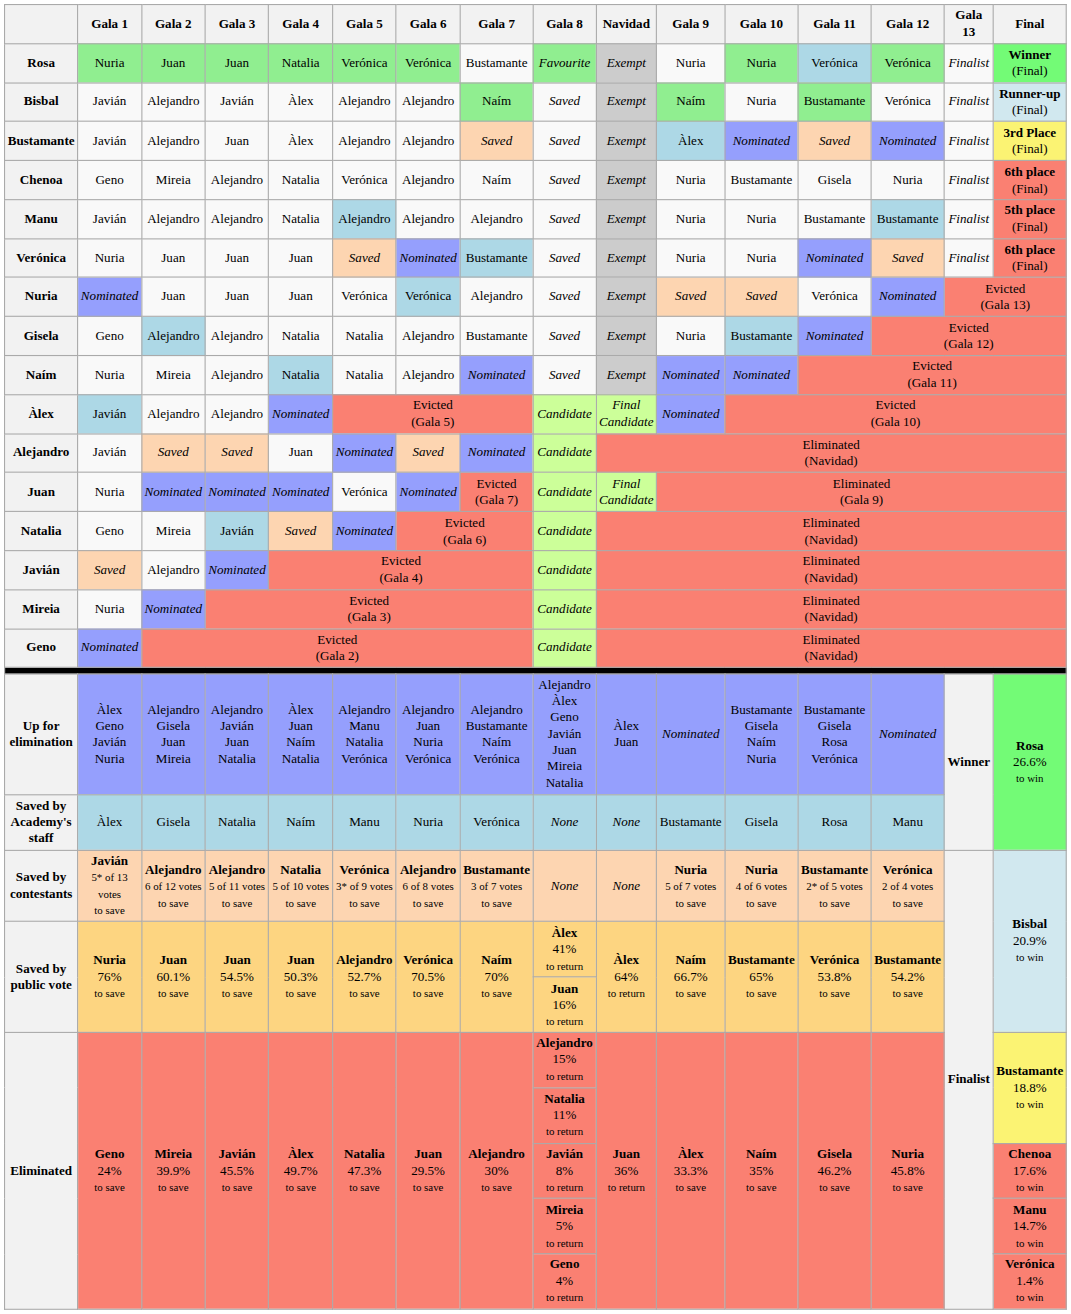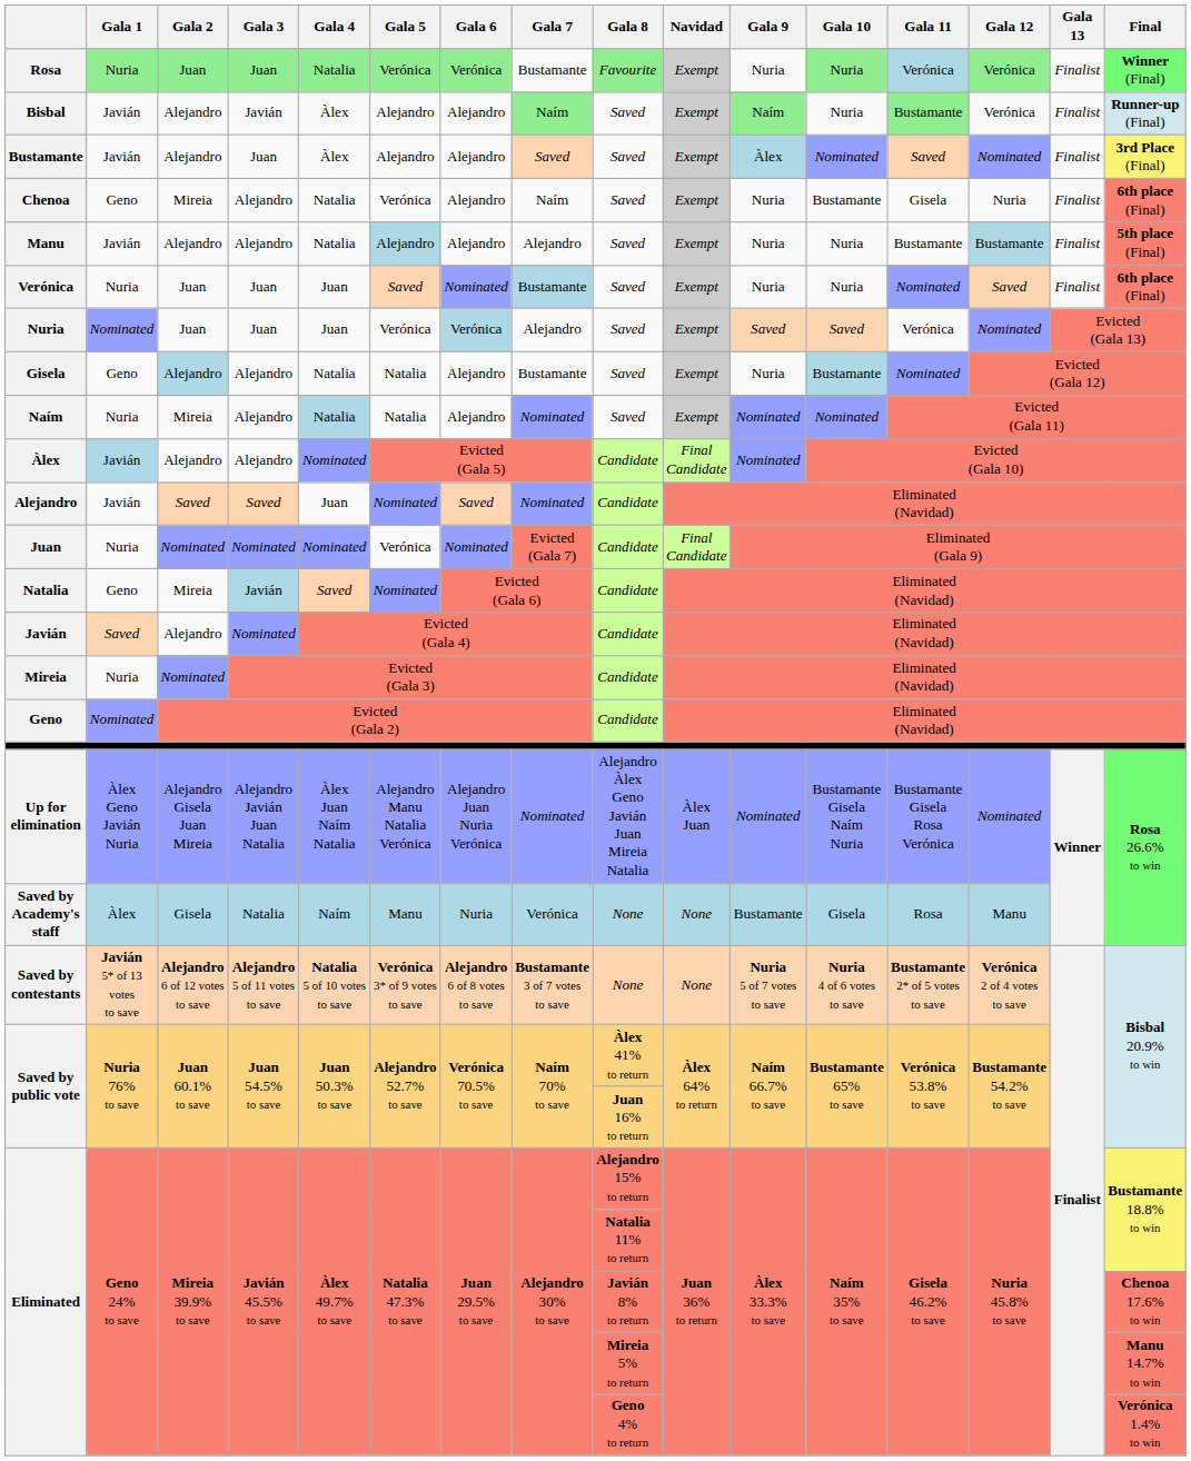 <table class="wikitable" style="text-align:center; font-size:75%; line-height:15px;">
 <tr>
 <th scope="col"></th>
 <th scope="col">Gala 1</th>
 <th scope="col">Gala 2</th>
 <th scope="col">Gala 3</th>
 <th scope="col">Gala 4</th>
 <th scope="col">Gala 5</th>
 <th scope="col">Gala 6</th>
 <th scope="col">Gala 7</th>
 <th scope="col">Gala 8</th>
 <th scope="col">Navidad</th>
 <th scope="col">Gala 9</th>
 <th scope="col">Gala 10</th>
 <th scope="col">Gala 11</th>
 <th scope="col">Gala 12</th>
 <th scope="col">Gala 13</th>
 <th scope="col">Final</th>
 </tr>
 <tr>
 <th scope="row">Rosa</th>
 <td bgcolor="lightgreen">Nuria</td>
 <td bgcolor="lightgreen">Juan</td>
 <td bgcolor="lightgreen">Juan</td>
 <td bgcolor="lightgreen">Natalia</td>
 <td bgcolor="lightgreen">Verónica</td>
 <td bgcolor="lightgreen">Verónica</td>
 <td>Bustamante</td>
 <td bgcolor="lightgreen"><em>Favourite</em></td>
 <td style="background:#CCCCCC;"><em>Exempt</em></td>
 <td>Nuria</td>
 <td bgcolor="lightgreen">Nuria</td>
 <td bgcolor="lightblue">Verónica</td>
 <td bgcolor="lightgreen">Verónica</td>
 <td><em>Finalist</em></td>
 <td style="background-color: rgb(115, 251, 118);"><strong>Winner</strong><br>(Final)</td>
 </tr>
 <tr>
 <th scope="row">Bisbal</th>
 <td>Javián</td>
 <td>Alejandro</td>
 <td>Javián</td>
 <td>Àlex</td>
 <td>Alejandro</td>
 <td>Alejandro</td>
 <td bgcolor="lightgreen">Naím</td>
 <td><em>Saved</em></td>
 <td style="background:#CCCCCC;"><em>Exempt</em></td>
 <td bgcolor="lightgreen">Naím</td>
 <td>Nuria</td>
 <td bgcolor="lightgreen">Bustamante</td>
 <td>Verónica</td>
 <td><em>Finalist</em></td>
 <td style="background-color: rgb(209, 232, 239);"><strong>Runner-up</strong><br>(Final)</td>
 </tr>
 <tr>
 <th scope="row">Bustamante</th>
 <td>Javián</td>
 <td>Alejandro</td>
 <td>Juan</td>
 <td>Àlex</td>
 <td>Alejandro</td>
 <td>Alejandro</td>
 <td bgcolor="#fdd5b1"><em>Saved</em></td>
 <td><em>Saved</em></td>
 <td style="background:#CCCCCC;"><em>Exempt</em></td>
 <td bgcolor="lightblue">Àlex</td>
 <td style="background: rgb(149, 159, 253);"><em>Nominated</em></td>
 <td bgcolor="#fdd5b1"><em>Saved</em></td>
 <td style="background: rgb(149, 159, 253);"><em>Nominated</em></td>
 <td><em>Finalist</em></td>
 <td style="background-color: rgb(251, 243, 115);"><strong>3rd Place</strong><br>(Final)</td>
 </tr>
 <tr>
 <th scope="row">Chenoa</th>
 <td>Geno</td>
 <td>Mireia</td>
 <td>Alejandro</td>
 <td>Natalia</td>
 <td>Verónica</td>
 <td>Alejandro</td>
 <td>Naím</td>
 <td><em>Saved</em></td>
 <td style="background:#CCCCCC;"><em>Exempt</em></td>
 <td>Nuria</td>
 <td>Bustamante</td>
 <td>Gisela</td>
 <td>Nuria</td>
 <td><em>Finalist</em></td>
 <td style="background-color: salmon;"><strong>6th place</strong><br>(Final)</td>
 </tr>
 <tr>
 <th scope="row">Manu</th>
 <td>Javián</td>
 <td>Alejandro</td>
 <td>Alejandro</td>
 <td>Natalia</td>
 <td bgcolor="lightblue">Alejandro</td>
 <td>Alejandro</td>
 <td>Alejandro</td>
 <td><em>Saved</em></td>
 <td style="background:#CCCCCC;"><em>Exempt</em></td>
 <td>Nuria</td>
 <td>Nuria</td>
 <td>Bustamante</td>
 <td bgcolor="lightblue">Bustamante</td>
 <td><em>Finalist</em></td>
 <td style="background-color: salmon;"><strong>5th place</strong><br>(Final)</td>
 </tr>
 <tr>
 <th scope="row">Verónica</th>
 <td>Nuria</td>
 <td>Juan</td>
 <td>Juan</td>
 <td>Juan</td>
 <td bgcolor="#fdd5b1"><em>Saved</em></td>
 <td style="background: rgb(149, 159, 253);"><em>Nominated</em></td>
 <td bgcolor="lightblue">Bustamante</td>
 <td><em>Saved</em></td>
 <td style="background:#CCCCCC;"><em>Exempt</em></td>
 <td>Nuria</td>
 <td>Nuria</td>
 <td style="background: rgb(149, 159, 253);"><em>Nominated</em></td>
 <td bgcolor="#fdd5b1"><em>Saved</em></td>
 <td><em>Finalist</em></td>
 <td style="background-color: salmon;"><strong>6th place</strong><br>(Final)</td>
 </tr>
 <tr>
 <th scope="row">Nuria</th>
 <td style="background: rgb(149, 159, 253);"><em>Nominated</em></td>
 <td>Juan</td>
 <td>Juan</td>
 <td>Juan</td>
 <td>Verónica</td>
 <td bgcolor="lightblue">Verónica</td>
 <td>Alejandro</td>
 <td><em>Saved</em></td>
 <td style="background:#CCCCCC;"><em>Exempt</em></td>
 <td bgcolor="#fdd5b1"><em>Saved</em></td>
 <td bgcolor="#fdd5b1"><em>Saved</em></td>
 <td>Verónica</td>
 <td style="background: rgb(149, 159, 253);"><em>Nominated</em></td>
 <td colspan="2" style="background: salmon;">Evicted<br>(Gala 13)</td>
 </tr>
 <tr>
 <th scope="row">Gisela</th>
 <td>Geno</td>
 <td bgcolor="lightblue">Alejandro</td>
 <td>Alejandro</td>
 <td>Natalia</td>
 <td>Natalia</td>
 <td>Alejandro</td>
 <td>Bustamante</td>
 <td><em>Saved</em></td>
 <td style="background:#CCCCCC;"><em>Exempt</em></td>
 <td>Nuria</td>
 <td bgcolor="lightblue">Bustamante</td>
 <td style="background: rgb(149, 159, 253);"><em>Nominated</em></td>
 <td colspan="3" style="background: salmon;">Evicted<br>(Gala 12)</td>
 </tr>
 <tr>
 <th scope="row">Naím</th>
 <td>Nuria</td>
 <td>Mireia</td>
 <td>Alejandro</td>
 <td bgcolor="lightblue">Natalia</td>
 <td>Natalia</td>
 <td>Alejandro</td>
 <td style="background: rgb(149, 159, 253);"><em>Nominated</em></td>
 <td><em>Saved</em></td>
 <td style="background:#CCCCCC;"><em>Exempt</em></td>
 <td style="background: rgb(149, 159, 253);"><em>Nominated</em></td>
 <td style="background-color: rgb(149, 159, 253);"><em>Nominated</em></td>
 <td colspan="4" style="background: salmon;">Evicted<br>(Gala 11)</td>
 </tr>
 <tr>
 <th scope="row">Àlex</th>
 <td bgcolor="lightblue">Javián</td>
 <td>Alejandro</td>
 <td>Alejandro</td>
 <td style="background: rgb(149, 159, 253);"><em>Nominated</em></td>
 <td bgcolor="salmon" colspan="3">Evicted<br>(Gala 5)</td>
 <td style="background:#CCFF99"><em>Candidate</em></td>
 <td style="background:#CCFF99"><em>Final<br>Candidate</em></td>
 <td style="background: rgb(149, 159, 253);"><em>Nominated</em></td>
 <td colspan="5" style="background: salmon;">Evicted<br>(Gala 10)</td>
 </tr>
 <tr>
 <th scope="row">Alejandro</th>
 <td>Javián</td>
 <td bgcolor="#fdd5b1"><em>Saved</em></td>
 <td bgcolor="#fdd5b1"><em>Saved</em></td>
 <td>Juan</td>
 <td style="background: rgb(149, 159, 253);"><em>Nominated</em></td>
 <td bgcolor="#fdd5b1"><em>Saved</em></td>
 <td style="background: rgb(149, 159, 253);"><em>Nominated</em></td>
 <td style="background:#CCFF99"><em>Candidate</em></td>
 <td colspan="7" style="background: salmon;">Eliminated<br>(Navidad)</td>
 </tr>
 <tr>
 <th scope="row">Juan</th>
 <td>Nuria</td>
 <td style="background: rgb(149, 159, 253);"><em>Nominated</em></td>
 <td style="background: rgb(149, 159, 253);"><em>Nominated</em></td>
 <td style="background: rgb(149, 159, 253);"><em>Nominated</em></td>
 <td>Verónica</td>
 <td style="background: rgb(149, 159, 253);"><em>Nominated</em></td>
 <td colspan="1" style="background: salmon;">Evicted<br>(Gala 7)</td>
 <td style="background:#CCFF99"><em>Candidate</em></td>
 <td style="background:#CCFF99"><em>Final<br>Candidate</em></td>
 <td colspan="6" style="background: salmon;">Eliminated<br>(Gala 9)</td>
 </tr>
 <tr>
 <th scope="row">Natalia</th>
 <td>Geno</td>
 <td>Mireia</td>
 <td bgcolor="lightblue">Javián</td>
 <td bgcolor="#fdd5b1"><em>Saved</em></td>
 <td style="background: rgb(149, 159, 253);"><em>Nominated</em></td>
 <td colspan="2" style="background: salmon;">Evicted<br>(Gala 6)</td>
 <td style="background:#CCFF99"><em>Candidate</em></td>
 <td colspan="7" style="background: salmon;">Eliminated<br>(Navidad)</td>
 </tr>
 <tr>
 <th scope="row">Javián</th>
 <td bgcolor="#fdd5b1"><em>Saved</em></td>
 <td>Alejandro</td>
 <td style="background: rgb(149, 159, 253);"><em>Nominated</em></td>
 <td colspan="4" style="background: salmon;">Evicted<br>(Gala 4)</td>
 <td style="background:#CCFF99"><em>Candidate</em></td>
 <td colspan="7" style="background: salmon;">Eliminated<br>(Navidad)</td>
 </tr>
 <tr>
 <th scope="row">Mireia</th>
 <td>Nuria</td>
 <td style="background: rgb(149, 159, 253);"><em>Nominated</em></td>
 <td colspan="5" style="background: salmon;">Evicted<br>(Gala 3)</td>
 <td style="background:#CCFF99"><em>Candidate</em></td>
 <td colspan="7" style="background: salmon;">Eliminated<br>(Navidad)</td>
 </tr>
 <tr>
 <th scope="row">Geno</th>
 <td style="background: rgb(149, 159, 253);"><em>Nominated</em></td>
 <td colspan="6" style="background: salmon;">Evicted<br>(Gala 2)</td>
 <td style="background:#CCFF99"><em>Candidate</em></td>
 <td colspan="7" style="background: salmon;">Eliminated<br>(Navidad)</td>
 </tr>
 <tr>
 <th colspan="16" style="background-color: black;"></th>
 </tr>
 <tr>
 <th scope="row">Up for<br>elimination</th>
 <td style="background: rgb(149, 159, 253);">Àlex<br>Geno<br>Javián<br>Nuria</td>
 <td style="background: rgb(149, 159, 253);">Alejandro<br>Gisela<br>Juan<br>Mireia</td>
 <td style="background: rgb(149, 159, 253);">Alejandro<br>Javián<br>Juan<br>Natalia</td>
 <td style="background: rgb(149, 159, 253);">Àlex<br>Juan<br>Naím<br>Natalia</td>
 <td style="background: rgb(149, 159, 253);">Alejandro<br>Manu<br>Natalia<br>Verónica</td>
 <td style="background: rgb(149, 159, 253);">Alejandro<br>Juan<br>Nuria<br>Verónica</td>
-<td style="background: rgb(149, 159, 253);">Alejandro<br>Bustamante<br>Naím<br>Verónica</td>
+<td style="background: rgb(149, 159, 253);"><em>Nominated</em></td>
 <td style="background: rgb(149, 159, 253);">Alejandro<br>Àlex<br>Geno<br>Javián<br>Juan<br>Mireia<br>Natalia</td>
 <td style="background: rgb(149, 159, 253);">Àlex<br>Juan</td>
 <td style="background: rgb(149, 159, 253);"><em>Nominated</em></td>
 <td style="background: rgb(149, 159, 253);">Bustamante<br>Gisela<br>Naím<br>Nuria</td>
 <td style="background: rgb(149, 159, 253);">Bustamante<br>Gisela<br>Rosa<br>Verónica</td>
 <td style="background: rgb(149, 159, 253);"><em>Nominated</em></td>
 <th rowspan=2>Winner</th>
 <td rowspan=2 style="background: rgb(115, 251, 118);"><strong>Rosa</strong><br>26.6%<br><small>to win</small></td>
 </tr>
 <tr>
 <th scope="row">Saved by<br>Academy's staff</th>
 <td style="background-color: lightblue;">Àlex</td>
 <td style="background-color: lightblue;">Gisela</td>
 <td style="background-color: lightblue;">Natalia</td>
 <td style="background-color: lightblue;">Naím</td>
 <td style="background-color: lightblue;">Manu</td>
 <td style="background-color: lightblue;">Nuria</td>
 <td style="background-color: lightblue;">Verónica</td>
 <td style="background-color: lightblue;"><em>None</em></td>
 <td style="background-color: lightblue;"><em>None</em></td>
 <td style="background-color: lightblue;">Bustamante</td>
 <td style="background-color: lightblue;">Gisela</td>
 <td style="background-color: lightblue;">Rosa</td>
 <td style="background-color: lightblue;">Manu</td>
 </tr>
 <tr>
 <th scope="row">Saved by<br>contestants</th>
 <td style="background-color: rgb(253, 213, 177);"><span><strong>Javián</strong><br><small>5* of 13 votes</small><br><small>to save </small></span></td>
 <td style="background-color: rgb(253, 213, 177);"><strong>Alejandro</strong><br><small>6 of 12 votes</small><br><small>to save </small></td>
 <td style="background-color: rgb(253, 213, 177);"><strong>Alejandro</strong><br><small>5 of 11 votes</small><br><small>to save </small></td>
 <td style="background-color: rgb(253, 213, 177);"><strong>Natalia</strong><br><small>5 of 10 votes</small><br><small>to save </small></td>
 <td style="background-color: rgb(253, 213, 177);"><strong>Verónica</strong><br><small>3* of 9 votes</small><br><small>to save</small></td>
 <td style="background-color: rgb(253, 213, 177);"><strong>Alejandro</strong><br><small>6 of 8 votes</small><br><small>to save </small></td>
 <td style="background-color: rgb(253, 213, 177);"><strong>Bustamante</strong><br><small>3 of 7 votes</small><br><small>to save </small></td>
 <td style="background-color: rgb(253, 213, 177);"><em>None</em></td>
 <td style="background-color: rgb(253, 213, 177);"><em>None</em></td>
 <td style="background-color: rgb(253, 213, 177);"><strong>Nuria</strong><br><small>5 of 7 votes</small><br><small>to save </small></td>
 <td style="background-color: rgb(253, 213, 177);"><strong>Nuria</strong><br><small>4 of 6 votes</small><br><small>to save</small></td>
 <td style="background-color: rgb(253, 213, 177);"><strong>Bustamante</strong><br><small>2* of 5 votes</small><br><small>to save </small></td>
 <td style="background-color: rgb(253, 213, 177);"><strong>Verónica</strong><br><small>2 of 4 votes</small><br><small>to save </small></td>
 <th rowspan="8">Finalist</th>
 <td rowspan=3 style="background-color: rgb(209, 232, 239);"><strong>Bisbal</strong><br>20.9%<br><small>to win</small></td>
 </tr>
 <tr>
 <th rowspan=2 scope="row">Saved by<br>public vote</th>
 <td rowspan=2 style="background-color: rgb(253, 213, 129);"><strong>Nuria</strong><br>76%<br><small>to save</small></td>
 <td rowspan=2 style="background-color: rgb(253, 213, 129);"><strong>Juan</strong><br>60.1%<br><small>to save</small></td>
 <td rowspan=2 style="background-color: rgb(253, 213, 129);"><strong>Juan</strong><br>54.5%<br><small>to save</small></td>
 <td rowspan=2 style="background-color: rgb(253, 213, 129);"><strong>Juan</strong><br>50.3%<br><small>to save</small></td>
 <td rowspan=2 style="background-color: rgb(253, 213, 129);"><strong>Alejandro</strong><br>52.7%<br><small>to save</small></td>
 <td rowspan=2 style="background-color: rgb(253, 213, 129);"><strong>Verónica</strong><br>70.5%<br><small>to save</small></td>
 <td rowspan=2 style="background-color: rgb(253, 213, 129);"><strong>Naím</strong><br>70%<br><small>to save</small></td>
 <td style="background-color: rgb(253, 213, 129);"><strong>Àlex</strong><br>41%<br><small>to return</small></td>
 <td rowspan=2 style="background-color: rgb(253, 213, 129);"><strong>Àlex</strong><br>64%<br><small>to return</small></td>
 <td rowspan=2 style="background-color: rgb(253, 213, 129);"><strong>Naím</strong><br>66.7%<br><small>to save</small></td>
 <td rowspan=2 style="background-color: rgb(253, 213, 129);"><strong>Bustamante</strong><br>65%<br><small>to save</small></td>
 <td rowspan=2 style="background-color: rgb(253, 213, 129);"><strong>Verónica</strong><br>53.8%<br><small>to save</small></td>
 <td rowspan=2 style="background-color: rgb(253, 213, 129);"><strong>Bustamante</strong><br>54.2%<br><small>to save</small></td>
 </tr>
 <tr>
 <td style="background-color: rgb(253, 213, 129);"><strong>Juan</strong><br>16%<br><small>to return</small></td>
 </tr>
 <tr>
 <th scope="row" rowspan=5>Eliminated</th>
 <td rowspan=5 style="background:salmon;"><strong>Geno</strong><br>24%<br><small>to save</small></td>
 <td rowspan=5 style="background:salmon;"><strong>Mireia</strong><br>39.9%<br><small>to save</small></td>
 <td rowspan=5 style="background:salmon;"><strong>Javián</strong><br>45.5%<br><small>to save</small></td>
 <td rowspan=5 style="background:salmon;"><strong>Àlex</strong><br>49.7%<br><small>to save</small></td>
 <td rowspan=5 style="background:salmon;"><strong>Natalia</strong><br>47.3%<br><small>to save</small></td>
 <td rowspan=5 style="background:salmon;"><strong>Juan</strong><br>29.5%<br><small>to save</small></td>
 <td rowspan=5 style="background:salmon;"><strong>Alejandro</strong><br>30%<br><small>to save</small></td>
 <td style="background:salmon;"><strong>Alejandro</strong><br>15%<br><small>to return</small></td>
 <td rowspan=5 style="background:salmon;"><strong>Juan</strong><br>36%<br><small>to return</small></td>
 <td rowspan=5 style="background:salmon;"><strong>Àlex</strong><br>33.3%<br><small>to save</small></td>
 <td rowspan=5 style="background:salmon;"><strong>Naím</strong><br>35%<br><small>to save</small></td>
 <td rowspan=5 style="background:salmon;"><strong>Gisela</strong><br>46.2%<br><small>to save</small></td>
 <td rowspan=5 style="background:salmon;"><strong>Nuria</strong><br>45.8%<br><small>to save</small></td>
 <td rowspan=2 style="background-color: rgb(251, 243, 115);"><strong>Bustamante</strong><br>18.8%<br><small>to win</small></td>
 </tr>
 <tr>
 <td style="background-color: salmon;"><strong>Natalia</strong><br>11%<br><small>to return</small></td>
 </tr>
 <tr>
 <td style="background-color: salmon;"><strong>Javián</strong><br>8%<br><small>to return</small></td>
 <td style="background:salmon;"><strong>Chenoa</strong><br>17.6%<br><small>to win</small></td>
 </tr>
 <tr>
 <td style="background-color: salmon;"><strong>Mireia</strong><br>5%<br><small>to return</small></td>
 <td style="background: salmon;"><strong>Manu</strong><br>14.7%<br><small>to win</small></td>
 </tr>
 <tr>
 <td style="background-color: salmon;"><strong>Geno</strong><br>4%<br><small>to return</small></td>
 <td style="background: salmon;"><strong>Verónica</strong><br>1.4%<br><small>to win</small></td>
 </tr>
 </table>
